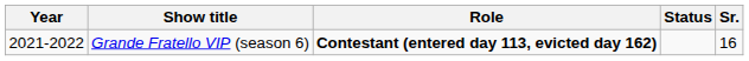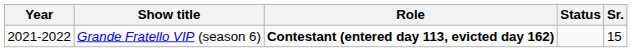 <table class="wikitable">
 <tr>
 <th>Year</th>
 <th>Show title</th>
 <th>Role</th>
 <th>Status</th>
 <th>Sr.</th>
 </tr>
 <tr>
 <td>2021-2022</td>
 <td><em><a href='#'>Grande Fratello VIP</a></em> (season 6)</td>
 <td><strong>Contestant (entered day 113, evicted day 162)</strong></td>
 <td></td>
-<td>16</td>
+<td>15</td>
 </tr>
 </table>
